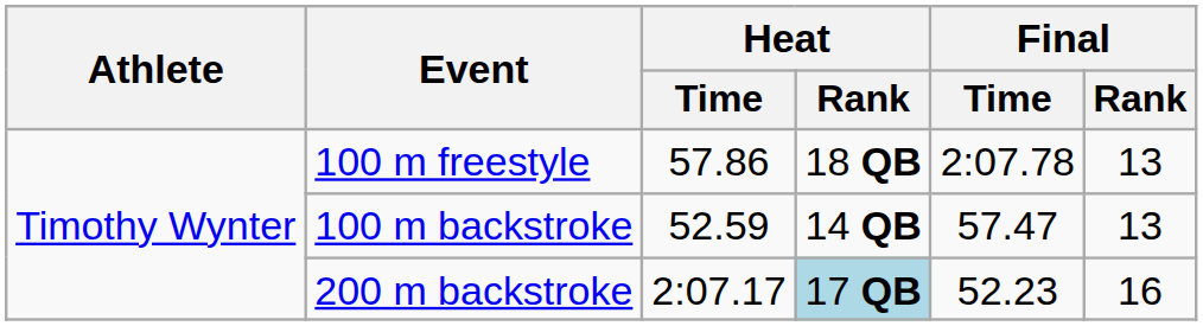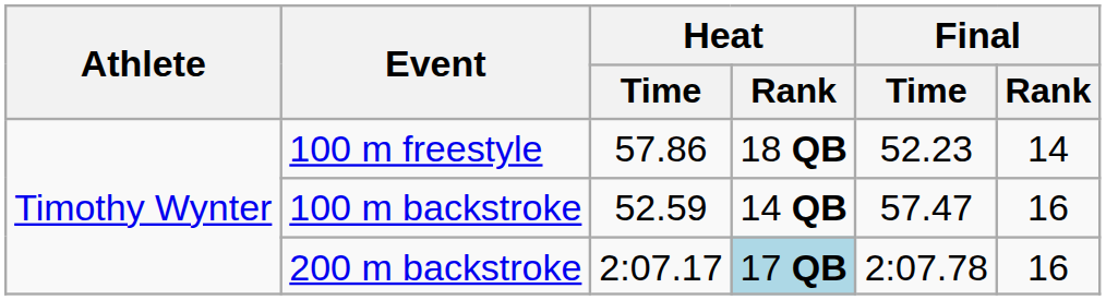 <table class=wikitable style="font-size:90%">
 <tr>
 <th rowspan="2">Athlete</th>
 <th rowspan="2">Event</th>
 <th colspan="2">Heat</th>
 <th colspan="2">Final</th>
 </tr>
 <tr style="font-size:95%">
 <th>Time</th>
 <th>Rank</th>
 <th>Time</th>
 <th>Rank</th>
 </tr>
 <tr align=center>
 <td align=left rowspan="3"><a href='#'>Timothy Wynter</a></td>
 <td align=left><a href='#'>100 m freestyle</a></td>
 <td>57.86</td>
 <td>18 <strong>QB</strong></td>
-<td>2:07.78</td>
-<td>13</td>
+<td>52.23</td>
+<td>14</td>
 </tr>
 <tr align=center>
 <td align=left><a href='#'>100 m backstroke</a></td>
 <td>52.59</td>
 <td>14 <strong>QB</strong></td>
 <td>57.47</td>
-<td>13</td>
+<td>16</td>
 </tr>
 <tr align=center>
 <td align=left><a href='#'>200 m backstroke</a></td>
 <td>2:07.17</td>
 <td style="background: lightblue;">17 <strong>QB</strong></td>
-<td>52.23</td>
+<td>2:07.78</td>
 <td>16</td>
 </tr>
 </table>
